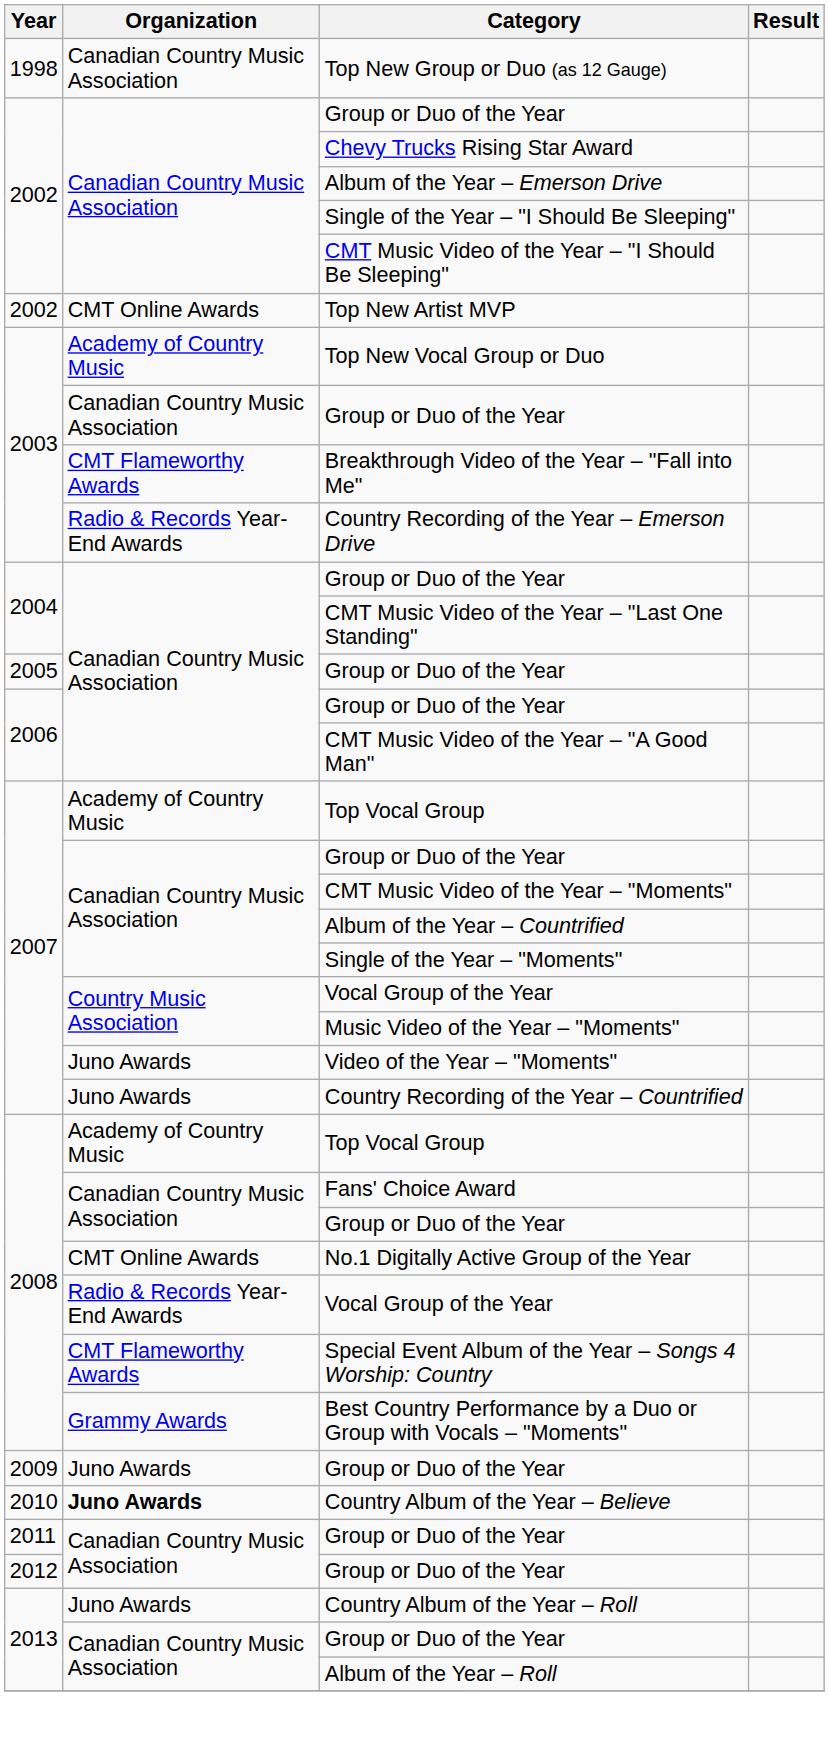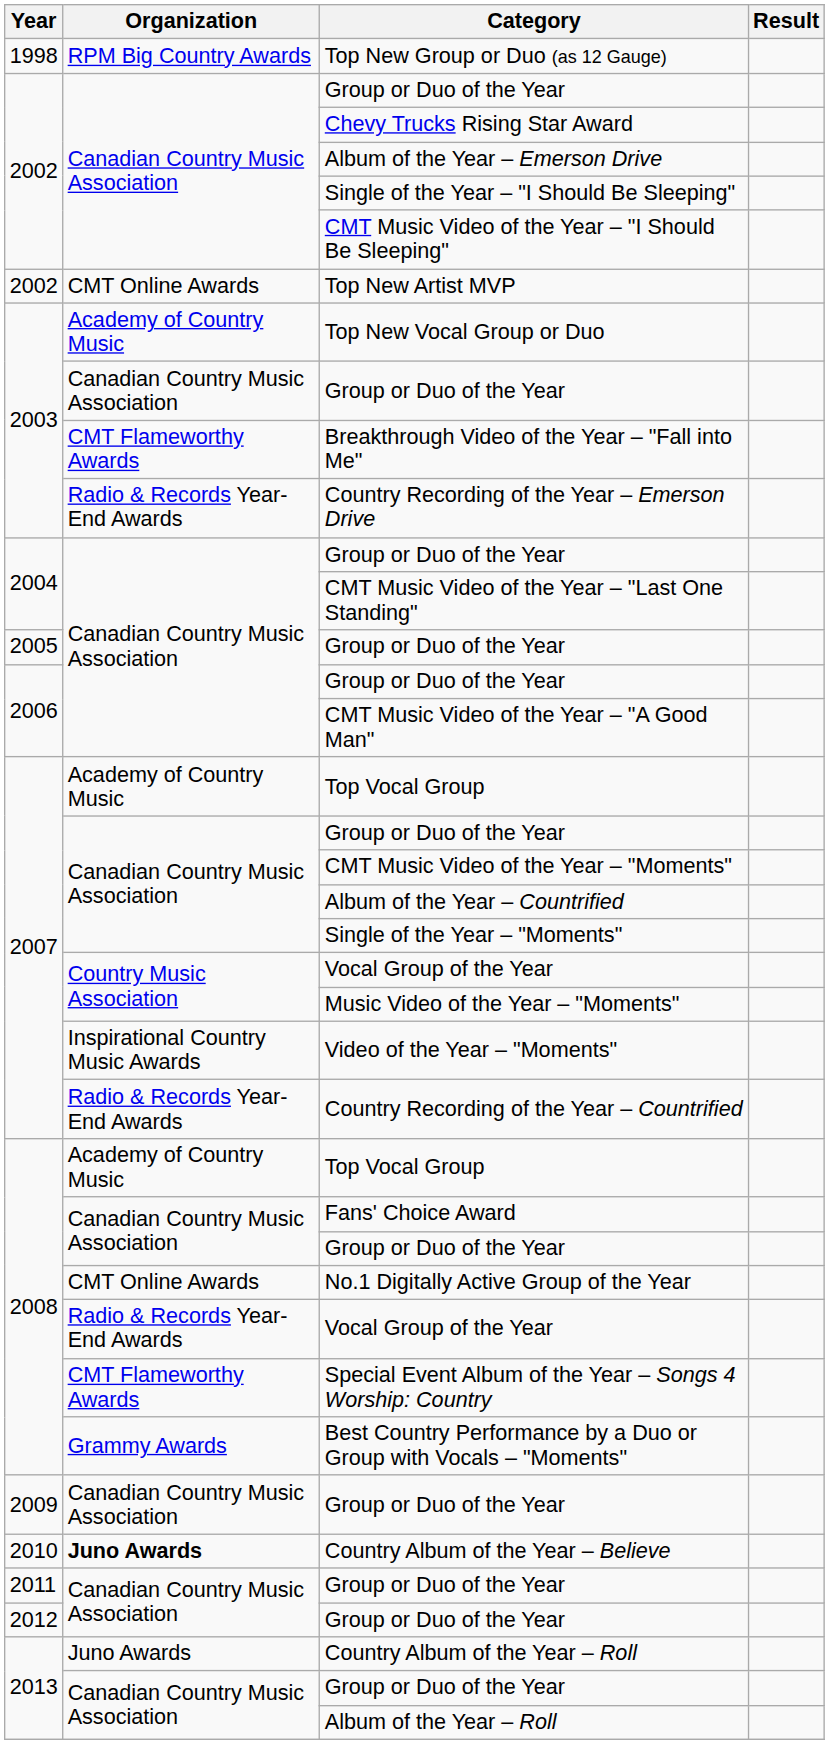 <table class="wikitable">
 <tr>
 <th>Year</th>
 <th>Organization</th>
 <th>Category</th>
 <th>Result</th>
 </tr>
 <tr>
 <td>1998</td>
-<td>Canadian Country Music Association</td>
+<td><a href='#'>RPM Big Country Awards</a></td>
 <td>Top New Group or Duo <small>(as 12 Gauge)</small></td>
 <td></td>
 </tr>
 <tr>
 <td rowspan=5>2002</td>
 <td rowspan=5><a href='#'>Canadian Country Music Association</a></td>
 <td>Group or Duo of the Year</td>
 <td></td>
 </tr>
 <tr>
 <td><a href='#'>Chevy Trucks</a> Rising Star Award</td>
 <td></td>
 </tr>
 <tr>
 <td>Album of the Year – <em>Emerson Drive</em></td>
 <td></td>
 </tr>
 <tr>
 <td>Single of the Year – "I Should Be Sleeping"</td>
 <td></td>
 </tr>
 <tr>
 <td><a href='#'>CMT</a> Music Video of the Year – "I Should Be Sleeping"</td>
 <td></td>
 </tr>
 <tr>
 <td rowspan=1>2002</td>
 <td>CMT Online Awards</td>
 <td>Top New Artist MVP</td>
 <td></td>
 </tr>
 <tr>
 <td rowspan=4>2003</td>
 <td><a href='#'>Academy of Country Music</a></td>
 <td>Top New Vocal Group or Duo</td>
 <td></td>
 </tr>
 <tr>
 <td>Canadian Country Music Association</td>
 <td>Group or Duo of the Year</td>
 <td></td>
 </tr>
 <tr>
 <td><a href='#'>CMT Flameworthy Awards</a></td>
 <td>Breakthrough Video of the Year – "Fall into Me"</td>
 <td></td>
 </tr>
 <tr>
 <td><a href='#'>Radio & Records</a> Year-End Awards</td>
 <td>Country Recording of the Year – <em>Emerson Drive</em></td>
 <td></td>
 </tr>
 <tr>
 <td rowspan=2>2004</td>
 <td rowspan=5>Canadian Country Music Association</td>
 <td>Group or Duo of the Year</td>
 <td></td>
 </tr>
 <tr>
 <td>CMT Music Video of the Year – "Last One Standing"</td>
 <td></td>
 </tr>
 <tr>
 <td>2005</td>
 <td>Group or Duo of the Year</td>
 <td></td>
 </tr>
 <tr>
 <td rowspan=2>2006</td>
 <td>Group or Duo of the Year</td>
 <td></td>
 </tr>
 <tr>
 <td>CMT Music Video of the Year – "A Good Man"</td>
 <td></td>
 </tr>
 <tr>
 <td rowspan=9>2007</td>
 <td>Academy of Country Music</td>
 <td>Top Vocal Group</td>
 <td></td>
 </tr>
 <tr>
 <td rowspan=4>Canadian Country Music Association</td>
 <td>Group or Duo of the Year</td>
 <td></td>
 </tr>
 <tr>
 <td>CMT Music Video of the Year – "Moments"</td>
 <td></td>
 </tr>
 <tr>
 <td>Album of the Year – <em>Countrified</em></td>
 <td></td>
 </tr>
 <tr>
 <td>Single of the Year – "Moments"</td>
 <td></td>
 </tr>
 <tr>
 <td rowspan=2><a href='#'>Country Music Association</a></td>
 <td>Vocal Group of the Year</td>
 <td></td>
 </tr>
 <tr>
 <td>Music Video of the Year – "Moments"</td>
 <td></td>
 </tr>
 <tr>
-<td>Juno Awards</td>
+<td>Inspirational Country Music Awards</td>
 <td>Video of the Year – "Moments"</td>
 <td></td>
 </tr>
 <tr>
-<td>Juno Awards</td>
+<td><a href='#'>Radio & Records</a> Year-End Awards</td>
 <td>Country Recording of the Year – <em>Countrified</em></td>
 <td></td>
 </tr>
 <tr>
 <td rowspan=7>2008</td>
 <td>Academy of Country Music</td>
 <td>Top Vocal Group</td>
 <td></td>
 </tr>
 <tr>
 <td rowspan=2>Canadian Country Music Association</td>
 <td>Fans' Choice Award</td>
 <td></td>
 </tr>
 <tr>
 <td>Group or Duo of the Year</td>
 <td></td>
 </tr>
 <tr>
 <td>CMT Online Awards</td>
 <td>No.1 Digitally Active Group of the Year</td>
 <td></td>
 </tr>
 <tr>
 <td><a href='#'>Radio & Records</a> Year-End Awards</td>
 <td>Vocal Group of the Year</td>
 <td></td>
 </tr>
 <tr>
 <td><a href='#'>CMT Flameworthy Awards</a></td>
 <td>Special Event Album of the Year – <em>Songs 4 Worship: Country</em></td>
 <td></td>
 </tr>
 <tr>
 <td><a href='#'>Grammy Awards</a></td>
 <td>Best Country Performance by a Duo or Group with Vocals – "Moments"</td>
 <td></td>
 </tr>
 <tr>
 <td>2009</td>
-<td>Juno Awards</td>
+<td>Canadian Country Music Association</td>
 <td>Group or Duo of the Year</td>
 <td></td>
 </tr>
 <tr>
 <td>2010</td>
 <td><strong>Juno Awards</strong></td>
 <td>Country Album of the Year – <em>Believe</em></td>
 <td></td>
 </tr>
 <tr>
 <td>2011</td>
 <td rowspan="2">Canadian Country Music Association</td>
 <td>Group or Duo of the Year</td>
 <td></td>
 </tr>
 <tr>
 <td>2012</td>
 <td>Group or Duo of the Year</td>
 <td></td>
 </tr>
 <tr>
 <td rowspan="3">2013</td>
 <td>Juno Awards</td>
 <td>Country Album of the Year – <em>Roll</em></td>
 <td></td>
 </tr>
 <tr>
 <td rowspan="2">Canadian Country Music Association</td>
 <td>Group or Duo of the Year</td>
 <td></td>
 </tr>
 <tr>
 <td>Album of the Year – <em>Roll</em></td>
 <td></td>
 </tr>
 <tr>
 </tr>
 </table>
